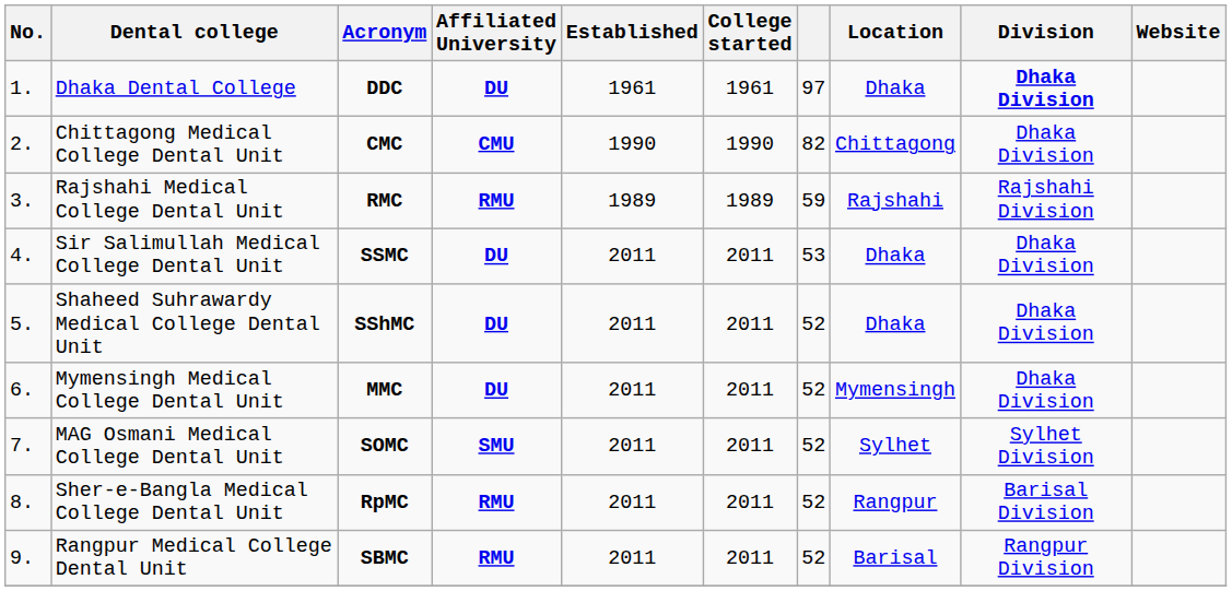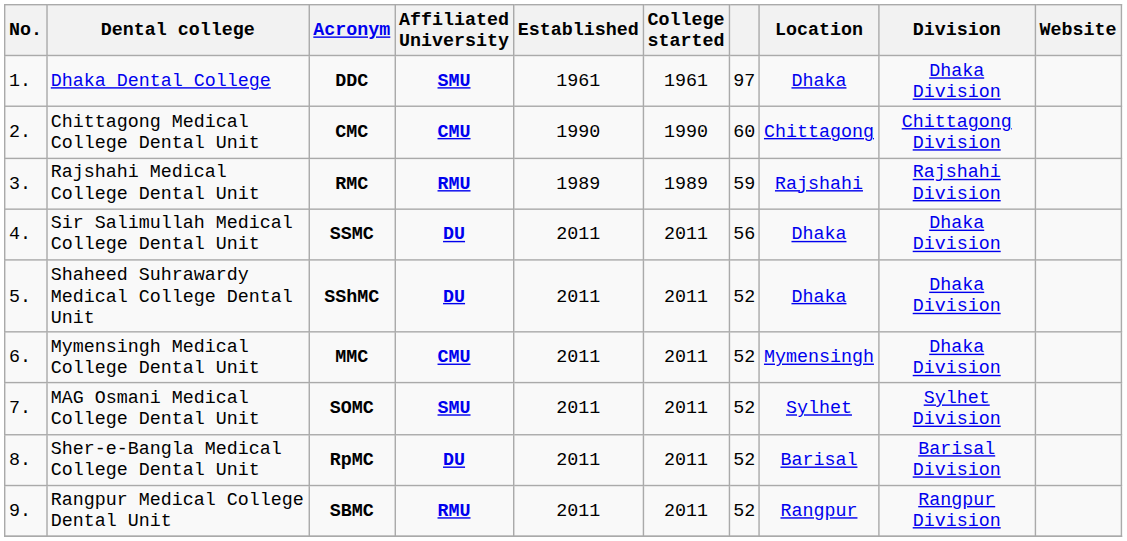 <table class="wikitable sortable">
 <tr>
 <th style="width:5px;">No.</th>
 <th style="width:180px;">Dental college</th>
 <th class="unsortable"><a href='#'>Acronym</a></th>
 <th style="width:30px;">Affiliated University</th>
 <th style="width:50px;">Established</th>
 <th>College<br> started</th>
 <th></th>
 <th style="width:65px;">Location</th>
 <th style="width:105px;">Division</th>
 <th class="unsortable">Website<br></th>
 </tr>
 <tr>
 <td>1.</td>
 <td><a href='#'>Dhaka Dental College</a></td>
 <td align="center"><strong>DDC</strong></td>
-<td align="center"><a href='#'><strong>DU</strong></a></td>
+<td align="center"><a href='#'><strong>SMU</strong></a></td>
 <td align="center">1961</td>
 <td align="center">1961</td>
 <td align="center">97</td>
 <td align="center"><a href='#'>Dhaka</a></td>
-<td align="center"><strong><a href='#'>Dhaka Division</a></strong></td>
+<td align="center"><a href='#'>Dhaka Division</a></td>
 <td align="center"></td>
 </tr>
 <tr 1>
 <td>2.</td>
 <td>Chittagong Medical College Dental Unit</td>
 <td align="center"><strong>CMC</strong></td>
 <td align="center"><a href='#'><strong>CMU</strong></a></td>
 <td align="center">1990</td>
 <td align="center">1990</td>
-<td align="center">82</td>
+<td align="center">60</td>
 <td align="center"><a href='#'>Chittagong</a></td>
-<td align="center"><a href='#'>Dhaka Division</a></td>
+<td align="center"><a href='#'>Chittagong Division</a></td>
 <td align="center"></td>
 </tr>
 <tr 2>
 <td>3.</td>
 <td>Rajshahi Medical College Dental Unit</td>
 <td align="center"><strong>RMC</strong></td>
 <td align="center"><a href='#'><strong>RMU</strong></a></td>
 <td align="center">1989</td>
 <td align="center">1989</td>
 <td align="center">59</td>
 <td align="center"><a href='#'>Rajshahi</a></td>
 <td align="center"><a href='#'>Rajshahi Division</a></td>
 <td align="center"></td>
 </tr>
 <tr 3>
 <td>4.</td>
 <td>Sir Salimullah Medical College Dental Unit</td>
 <td align="center"><strong>SSMC</strong></td>
 <td align="center"><a href='#'><strong>DU</strong></a></td>
 <td align="center">2011</td>
 <td align="center">2011</td>
-<td align="center">53</td>
+<td align="center">56</td>
 <td align="center"><a href='#'>Dhaka</a></td>
 <td align="center"><a href='#'>Dhaka Division</a></td>
 <td align="center"></td>
 </tr>
 <tr 4>
 <td>5.</td>
 <td>Shaheed Suhrawardy Medical College Dental Unit</td>
 <td align="center"><strong>SShMC</strong></td>
 <td align="center"><a href='#'><strong>DU</strong></a></td>
 <td align="center">2011</td>
 <td align="center">2011</td>
 <td align="center">52</td>
 <td align="center"><a href='#'>Dhaka</a></td>
 <td align="center"><a href='#'>Dhaka Division</a></td>
 <td align="center"></td>
 </tr>
 <tr 5>
 <td>6.</td>
 <td>Mymensingh Medical College Dental Unit</td>
 <td align="center"><strong>MMC</strong></td>
-<td align="center"><a href='#'><strong>DU</strong></a></td>
+<td align="center"><a href='#'><strong>CMU</strong></a></td>
 <td align="center">2011</td>
 <td align="center">2011</td>
 <td align="center">52</td>
 <td align="center"><a href='#'>Mymensingh</a></td>
 <td align="center"><a href='#'>Dhaka Division</a></td>
 <td align="center"></td>
 </tr>
 <tr 6>
 <td>7.</td>
 <td>MAG Osmani Medical College Dental Unit</td>
 <td align="center"><strong>SOMC</strong></td>
 <td align="center"><a href='#'><strong>SMU</strong></a></td>
 <td align="center">2011</td>
 <td align="center">2011</td>
 <td align="center">52</td>
 <td align="center"><a href='#'>Sylhet</a></td>
 <td align="center"><a href='#'>Sylhet Division</a></td>
 <td align="center"></td>
 </tr>
 <tr 7>
 <td>8.</td>
 <td>Sher-e-Bangla Medical College Dental Unit</td>
 <td align="center"><strong>RpMC</strong></td>
-<td align="center"><a href='#'><strong>RMU</strong></a></td>
+<td align="center"><a href='#'><strong>DU</strong></a></td>
 <td align="center">2011</td>
 <td align="center">2011</td>
 <td align="center">52</td>
-<td align="center"><a href='#'>Rangpur</a></td>
+<td align="center"><a href='#'>Barisal</a></td>
 <td align="center"><a href='#'>Barisal Division</a></td>
 <td align="center"></td>
 </tr>
 <tr 8>
 <td>9.</td>
 <td>Rangpur Medical College Dental Unit</td>
 <td align="center"><strong>SBMC</strong></td>
 <td align="center"><a href='#'><strong>RMU</strong></a></td>
 <td align="center">2011</td>
 <td align="center">2011</td>
 <td align="center">52</td>
-<td align="center"><a href='#'>Barisal</a></td>
+<td align="center"><a href='#'>Rangpur</a></td>
 <td align="center"><a href='#'>Rangpur Division</a></td>
 <td align="center"></td>
 </tr>
 <tr 9>
 </tr>
 </table>
